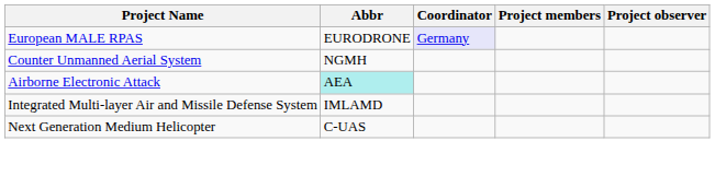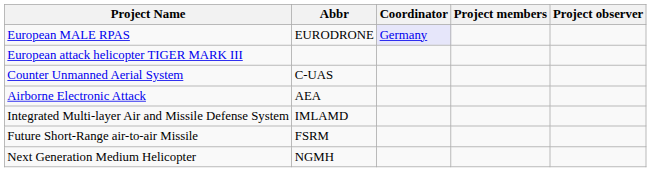 <table class="wikitable">
 <tr>
 <th>Project Name</th>
 <th>Abbr</th>
 <th>Coordinator</th>
 <th>Project members</th>
 <th>Project observer</th>
 </tr>
 <tr>
 <td><a href='#'>European MALE RPAS</a></td>
 <td>EURODRONE</td>
 <td style="background: lavender;"> <a href='#'>Germany</a></td>
 <td><br></td>
 </tr>
 <tr>
+<td><a href='#'>European attack helicopter TIGER MARK III</a></td>
+<td></td>
+<td></td>
+<td></td>
+<td></td>
+</tr>
+<tr>
 <td><a href='#'>Counter Unmanned Aerial System</a></td>
-<td>NGMH</td>
+<td>C-UAS</td>
 <td></td>
 <td></td>
 <td></td>
 </tr>
 <tr>
 <td><a href='#'>Airborne Electronic Attack</a></td>
-<td style="background: paleturquoise;">AEA</td>
+<td>AEA</td>
 <td></td>
 <td></td>
 <td></td>
 </tr>
 <tr>
 <td>Integrated Multi-layer Air and Missile Defense System</td>
 <td>IMLAMD</td>
 <td></td>
 <td></td>
 <td></td>
 </tr>
 <tr>
+<td>Future Short-Range air-to-air Missile</td>
+<td>FSRM</td>
+<td></td>
+<td></td>
+<td></td>
+</tr>
+<tr>
 <td>Next Generation Medium Helicopter</td>
-<td>C-UAS</td>
+<td>NGMH</td>
 <td></td>
 <td></td>
 <td></td>
 </tr>
 </table>
